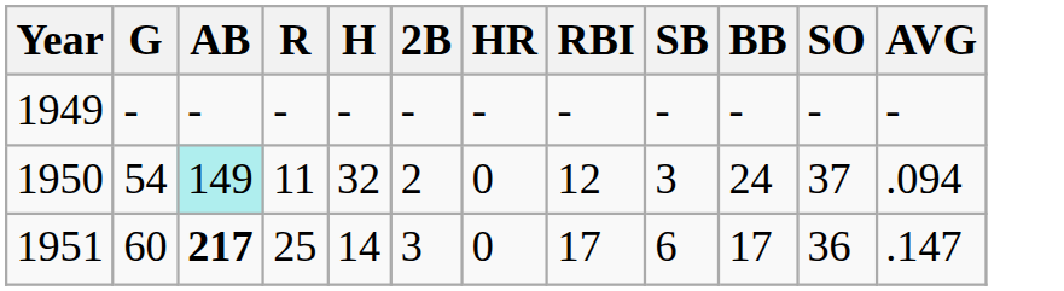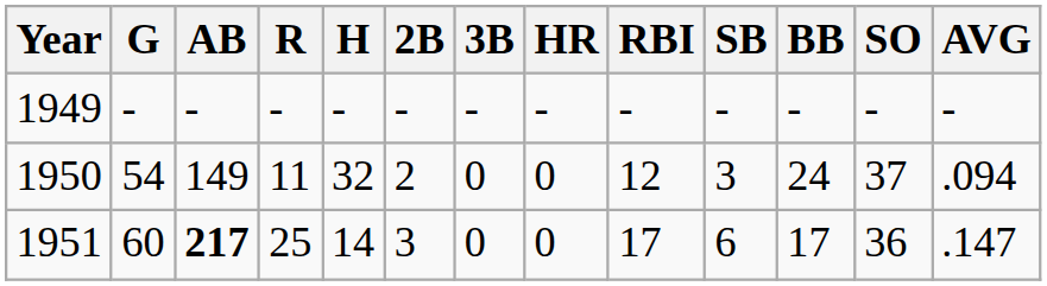 <table class="wikitable">
 <tr>
 <th><strong>Year</strong></th>
 <th><strong>G</strong></th>
 <th><strong>AB</strong></th>
 <th><strong>R</strong></th>
 <th><strong>H</strong></th>
 <th><strong>2B</strong></th>
+<th><strong>3B</strong></th>
 <th><strong>HR</strong></th>
 <th><strong>RBI</strong></th>
 <th><strong>SB </strong></th>
 <th><strong>BB</strong></th>
 <th><strong>SO</strong></th>
 <th><strong>AVG</strong></th>
 </tr>
 <tr>
 <td>1949</td>
 <td>-</td>
 <td>-</td>
 <td>-</td>
 <td>-</td>
 <td>-</td>
 <td>-</td>
 <td>-</td>
 <td>-</td>
 <td>-</td>
 <td>-</td>
 <td>-</td>
+<td>-</td>
 </tr>
 <tr>
 <td>1950</td>
 <td>54</td>
-<td style="background: paleturquoise;">149</td>
+<td>149</td>
 <td>11</td>
 <td>32</td>
 <td>2</td>
+<td>0</td>
 <td>0</td>
 <td>12</td>
 <td>3</td>
 <td>24</td>
 <td>37</td>
 <td>.094</td>
 </tr>
 <tr>
 <td>1951</td>
 <td>60</td>
 <td><strong>217</strong></td>
 <td>25</td>
 <td>14</td>
 <td>3</td>
 <td>0</td>
+<td>0</td>
 <td>17</td>
 <td>6</td>
 <td>17</td>
 <td>36</td>
 <td>.147</td>
 </tr>
 </table>
